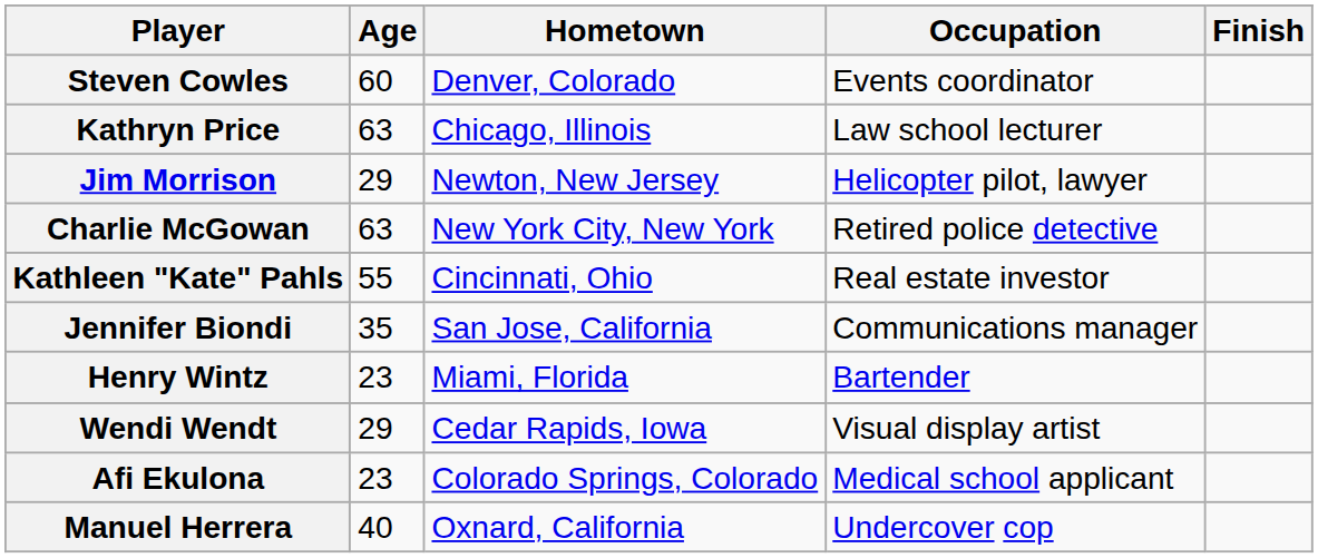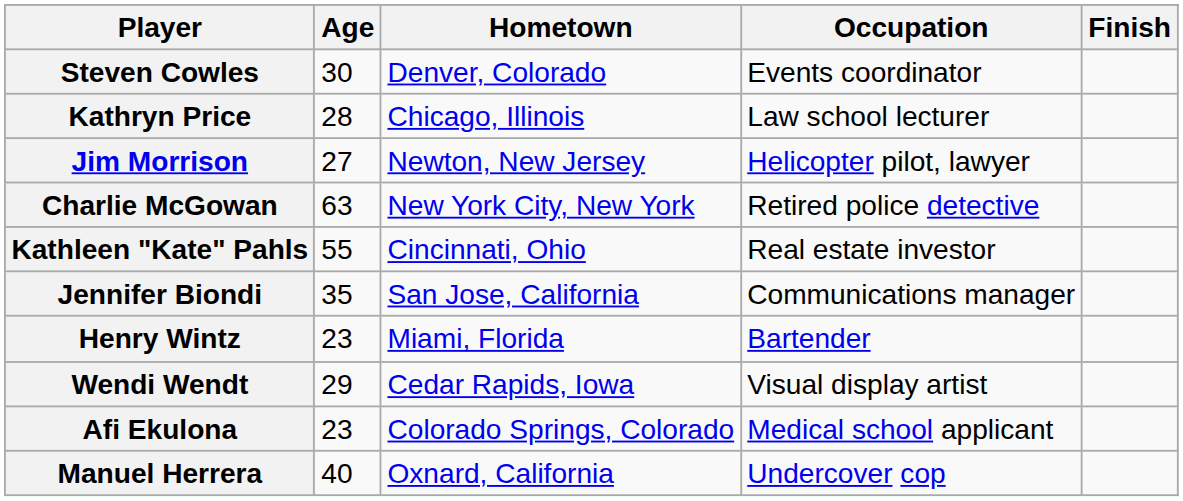 <table class="wikitable sortable" style="font-size: 95%;">
 <tr>
 <th scope="col">Player</th>
 <th scope="col">Age</th>
 <th scope="col" class="unsortable">Hometown</th>
 <th scope="col" class="unsortable">Occupation</th>
 <th scope="col">Finish</th>
 </tr>
 <tr>
 <th scope="row">Steven Cowles</th>
-<td>60</td>
+<td>30</td>
 <td><a href='#'>Denver, Colorado</a></td>
 <td>Events coordinator</td>
 <td></td>
 </tr>
 <tr>
 <th scope="row">Kathryn Price</th>
-<td>63</td>
+<td>28</td>
 <td><a href='#'>Chicago, Illinois</a></td>
 <td>Law school lecturer</td>
 <td></td>
 </tr>
 <tr>
 <th scope="row"><a href='#'>Jim Morrison</a></th>
-<td>29</td>
+<td>27</td>
 <td><a href='#'>Newton, New Jersey</a></td>
 <td><a href='#'>Helicopter</a> pilot, lawyer</td>
 <td></td>
 </tr>
 <tr>
 <th scope="row">Charlie McGowan</th>
 <td>63</td>
 <td><a href='#'>New York City, New York</a></td>
 <td>Retired police <a href='#'>detective</a></td>
 <td></td>
 </tr>
 <tr>
 <th scope="row">Kathleen "Kate" Pahls</th>
 <td>55</td>
 <td><a href='#'>Cincinnati, Ohio</a></td>
 <td>Real estate investor</td>
 <td></td>
 </tr>
 <tr>
 <th scope="row">Jennifer Biondi</th>
 <td>35</td>
 <td><a href='#'>San Jose, California</a></td>
 <td>Communications manager</td>
 <td></td>
 </tr>
 <tr>
 <th scope="row">Henry Wintz</th>
 <td>23</td>
 <td><a href='#'>Miami, Florida</a></td>
 <td><a href='#'>Bartender</a></td>
 <td></td>
 </tr>
 <tr>
 <th scope="row">Wendi Wendt</th>
 <td>29</td>
 <td><a href='#'>Cedar Rapids, Iowa</a></td>
 <td>Visual display artist</td>
 <td></td>
 </tr>
 <tr>
 <th scope="row">Afi Ekulona</th>
 <td>23</td>
 <td><a href='#'>Colorado Springs, Colorado</a></td>
 <td><a href='#'>Medical school</a> applicant</td>
 <td></td>
 </tr>
 <tr>
 <th scope="row">Manuel Herrera</th>
 <td>40</td>
 <td><a href='#'>Oxnard, California</a></td>
 <td><a href='#'>Undercover</a> <a href='#'>cop</a></td>
 <td></td>
 </tr>
 </table>
